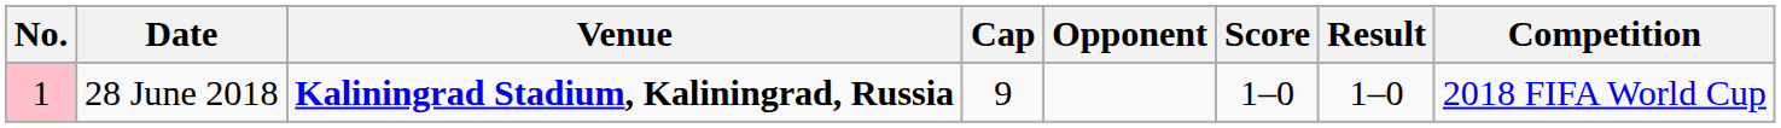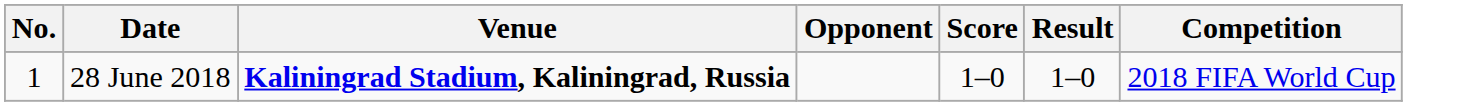 <table class="wikitable">
 <tr>
 <th scope=col>No.</th>
 <th scope=col>Date</th>
 <th scope=col>Venue</th>
-<th scope=col>Cap</th>
 <th scope=col>Opponent</th>
 <th scope=col>Score</th>
 <th scope=col>Result</th>
 <th scope=col>Competition</th>
 </tr>
 <tr>
-<td align=center style="background: pink;">1</td>
+<td align=center>1</td>
 <td>28 June 2018</td>
 <td><strong><a href='#'>Kaliningrad Stadium</a>, Kaliningrad, Russia</strong></td>
-<td align=center>9</td>
 <td></td>
 <td align=center>1–0</td>
 <td align=center>1–0</td>
 <td><a href='#'>2018 FIFA World Cup</a></td>
 </tr>
 </table>
